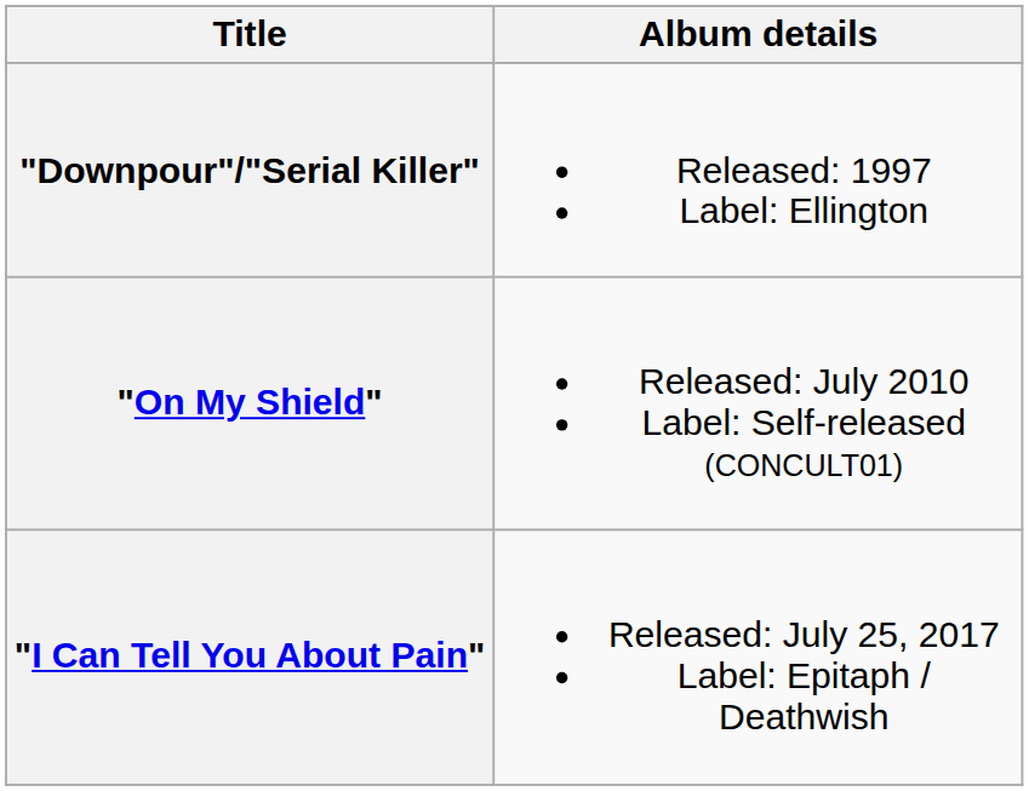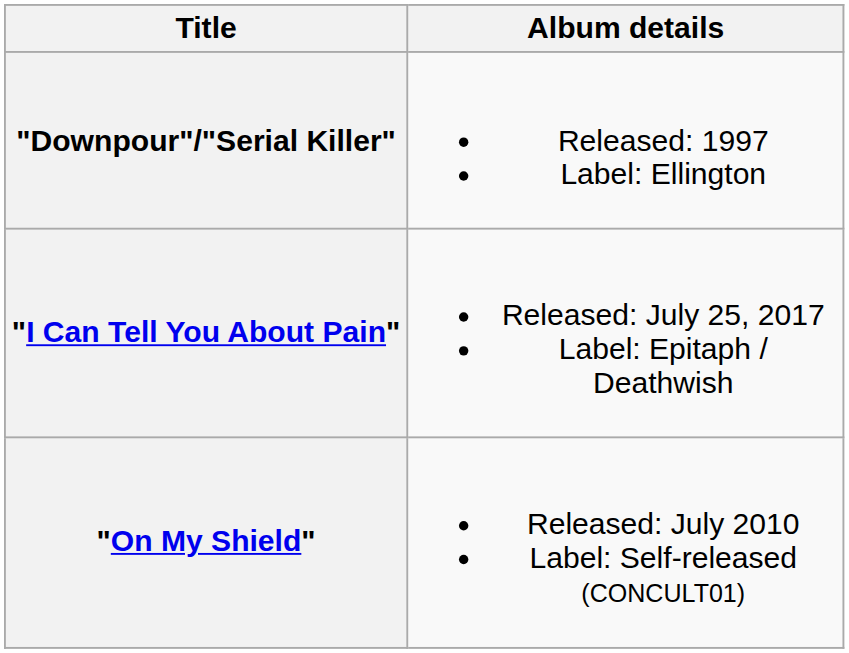 <table class="wikitable plainrowheaders" style="text-align:center;">
 <tr>
 <th>Title</th>
 <th width="225">Album details</th>
 </tr>
 <tr>
 <th scope="row">"Downpour"/"Serial Killer"</th>
 <td><br><ul><li>Released: 1997</li><li>Label: Ellington</li></ul></td>
 </tr>
 <tr>
+<th scope="row">"<a href='#'>I Can Tell You About Pain</a>"</th>
+<td><br><ul><li>Released:  July 25, 2017</li><li>Label: Epitaph / Deathwish</li></ul></td>
+</tr>
+<tr>
 <th scope="row">"<a href='#'>On My Shield</a>"</th>
 <td><br><ul><li>Released: July 2010</li><li>Label: Self-released <small>(CONCULT01)</small></li></ul></td>
 </tr>
-<tr>
-<th scope="row">"<a href='#'>I Can Tell You About Pain</a>"</th>
-<td><br><ul><li>Released:  July 25, 2017</li><li>Label: Epitaph / Deathwish</li></ul></td>
-</tr>
 </table>
